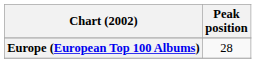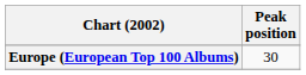 <table class="wikitable sortable plainrowheaders" style="text-align:center">
 <tr>
 <th scope="col">Chart (2002)</th>
 <th scope="col">Peak<br>position</th>
 </tr>
 <tr>
 </tr>
 <tr>
 <th scope="row">Europe (<a href='#'>European Top 100 Albums</a>)</th>
-<td>28</td>
+<td>30</td>
 </tr>
 <tr>
 </tr>
 <tr>
 </tr>
 <tr>
 </tr>
 <tr>
 </tr>
 <tr>
 </tr>
 <tr>
 </tr>
 </table>
